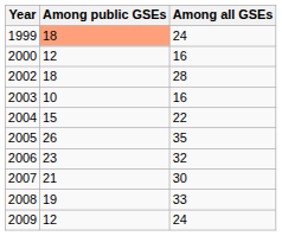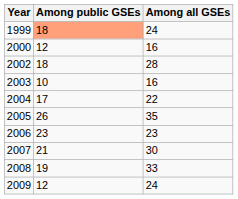 <table class="wikitable">
 <tr>
 <th>Year</th>
 <th>Among public GSEs</th>
 <th>Among all GSEs</th>
 </tr>
 <tr>
 <td>1999</td>
 <td style="background: lightsalmon;">18</td>
 <td>24</td>
 </tr>
 <tr>
 <td>2000</td>
 <td>12</td>
 <td>16</td>
 </tr>
 <tr>
 <td>2002</td>
 <td>18</td>
 <td>28</td>
 </tr>
 <tr>
 <td>2003</td>
 <td>10</td>
 <td>16</td>
 </tr>
 <tr>
 <td>2004</td>
-<td>15</td>
+<td>17</td>
 <td>22</td>
 </tr>
 <tr>
 <td>2005</td>
 <td>26</td>
 <td>35</td>
 </tr>
 <tr>
 <td>2006</td>
 <td>23</td>
-<td>32</td>
+<td>23</td>
 </tr>
 <tr>
 <td>2007</td>
 <td>21</td>
 <td>30</td>
 </tr>
 <tr>
 <td>2008</td>
 <td>19</td>
 <td>33</td>
 </tr>
 <tr>
 <td>2009</td>
 <td>12</td>
 <td>24</td>
 </tr>
 </table>
